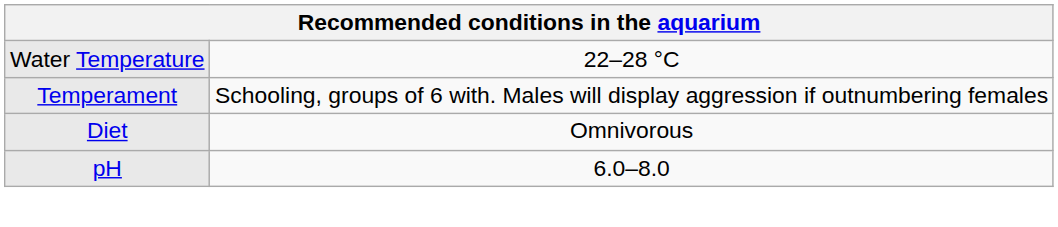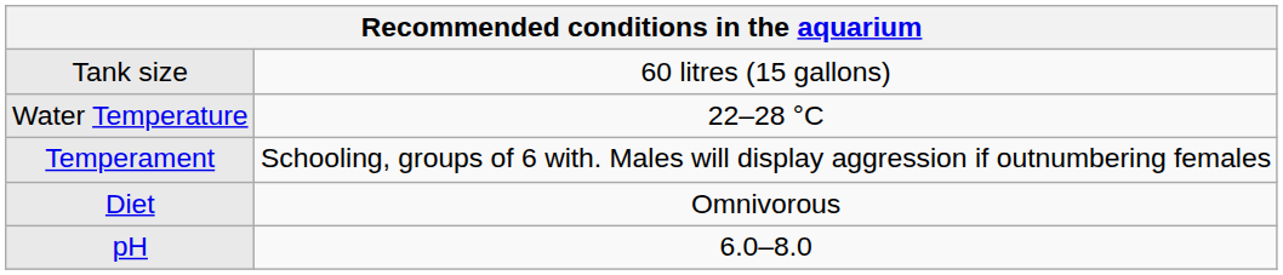 <table class="wikitable" style="text-align: center">
 <tr>
 <th colspan=2>Recommended conditions in the <a href='#'>aquarium</a></th>
+</tr>
+<tr>
+<td style="background-color:#E9E9E9">Tank size</td>
+<td>60 litres (15 gallons)</td>
 </tr>
 <tr>
 <td style="background-color:#E9E9E9">Water <a href='#'>Temperature</a></td>
 <td>22–28 °C</td>
 </tr>
 <tr>
 <td style="background-color:#E9E9E9"><a href='#'>Temperament</a></td>
 <td>Schooling, groups of 6 with. Males will display aggression if outnumbering females</td>
 </tr>
 <tr>
 <td style="background-color:#E9E9E9"><a href='#'>Diet</a></td>
 <td>Omnivorous</td>
 </tr>
 <tr>
 <td style="background-color:#E9E9E9"><a href='#'>pH</a></td>
 <td>6.0–8.0</td>
 </tr>
 </table>
